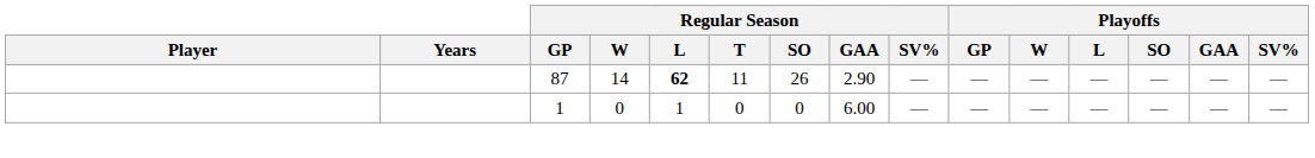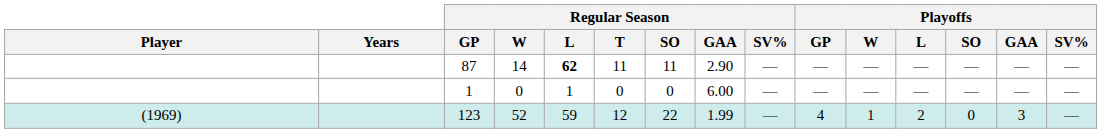 <table class="wikitable sortable" style="text-align:center; border:0; background:white; width:73em; font-size:90%;">
 <tr>
 <th colspan=2 style="border:0; background:white;"></th>
 <th colspan=7>Regular Season</th>
 <th colspan=6>Playoffs</th>
 </tr>
 <tr>
 <th style="width:25%;">Player</th>
 <th style="width:10%;">Years</th>
 <th data-sort-type="number" style="width:4%;">GP</th>
 <th data-sort-type="number" style="width:4%;">W</th>
 <th data-sort-type="number" style="width:4%;">L</th>
 <th data-sort-type="number" style="width:4%;">T</th>
 <th data-sort-type="number" style="width:4%;">SO</th>
 <th data-sort-type="number" style="width:4%;">GAA</th>
 <th data-sort-type="number" style="width:4%;">SV%</th>
 <th data-sort-type="number" style="width:4%;">GP</th>
 <th data-sort-type="number" style="width:4%;">W</th>
 <th data-sort-type="number" style="width:4%;">L</th>
 <th data-sort-type="number" style="width:4%;">SO</th>
 <th data-sort-type="number" style="width:4%;">GAA</th>
 <th data-sort-type="number" style="width:4%;">SV%</th>
 </tr>
 <tr>
 <td></td>
 <td></td>
 <td>87</td>
 <td>14</td>
 <td><strong>62</strong></td>
 <td>11</td>
-<td>26</td>
+<td>11</td>
 <td>2.90</td>
 <td>—</td>
 <td>—</td>
 <td>—</td>
 <td>—</td>
 <td>—</td>
 <td>—</td>
 <td>—</td>
 </tr>
 <tr>
 <td></td>
 <td></td>
 <td>1</td>
 <td>0</td>
 <td>1</td>
 <td>0</td>
 <td>0</td>
 <td>6.00</td>
 <td>—</td>
 <td>—</td>
 <td>—</td>
 <td>—</td>
 <td>—</td>
 <td>—</td>
 <td>—</td>
 </tr>
+<tr style="background:#CFECEC;">
+<td> (1969)</td>
+<td></td>
+<td>123</td>
+<td>52</td>
+<td>59</td>
+<td>12</td>
+<td>22</td>
+<td>1.99</td>
+<td>—</td>
+<td>4</td>
+<td>1</td>
+<td>2</td>
+<td>0</td>
+<td>3</td>
+<td>—</td>
+</tr>
 </table>
